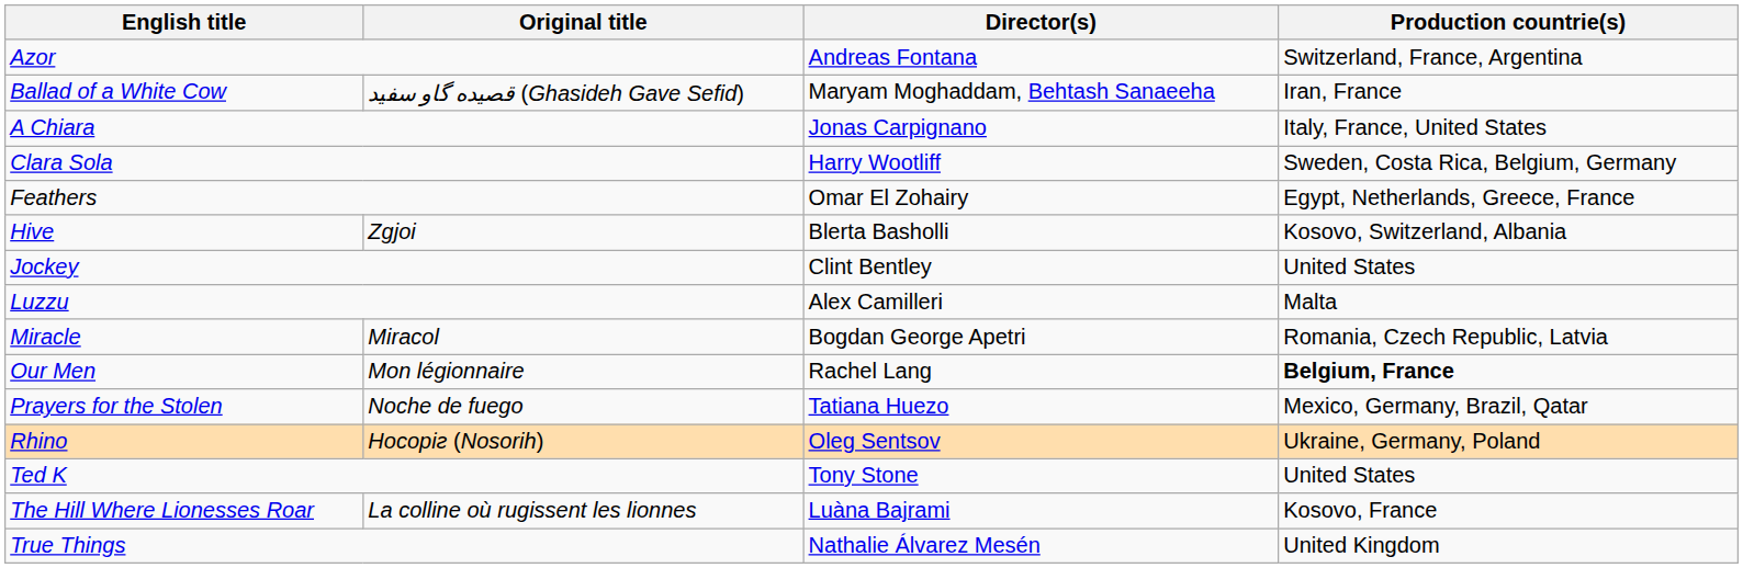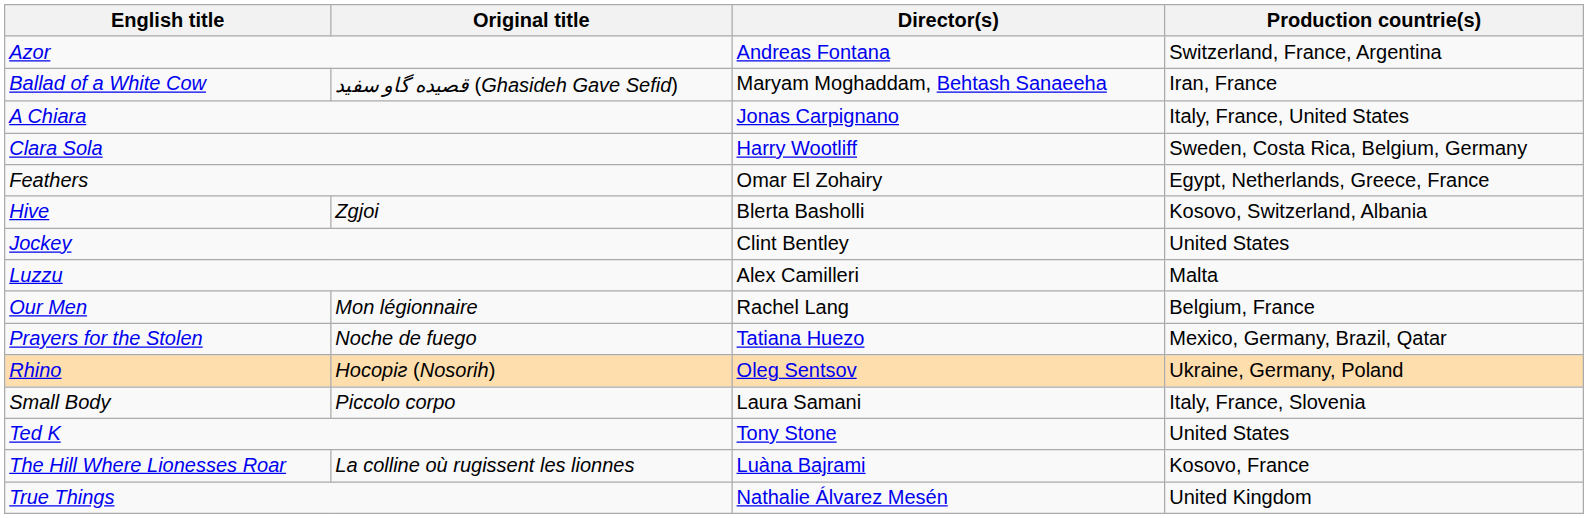 <table class="sortable wikitable" style="width:100%; margin-bottom:4px" cellpadding="5">
 <tr>
 <th scope="col">English title</th>
 <th scope="col">Original title</th>
 <th scope="col">Director(s)</th>
 <th scope="col">Production countrie(s)</th>
 </tr>
 <tr>
 <td colspan="2"><em><a href='#'>Azor</a></em></td>
 <td><a href='#'>Andreas Fontana</a></td>
 <td>Switzerland, France, Argentina</td>
 </tr>
 <tr>
 <td><em><a href='#'>Ballad of a White Cow</a></em></td>
 <td><em>قصیده گاو سفید</em> (<em>Ghasideh Gave Sefid</em>)</td>
 <td>Maryam Moghaddam, <a href='#'>Behtash Sanaeeha</a></td>
 <td>Iran, France</td>
 </tr>
 <tr>
 <td colspan="2"><em><a href='#'>A Chiara</a></em></td>
 <td><a href='#'>Jonas Carpignano</a></td>
 <td>Italy, France, United States</td>
 </tr>
 <tr>
 <td colspan="2"><em><a href='#'>Clara Sola</a></em></td>
 <td><a href='#'>Harry Wootliff</a></td>
 <td>Sweden, Costa Rica, Belgium, Germany</td>
 </tr>
 <tr>
 <td colspan="2"><em>Feathers</em></td>
 <td>Omar El Zohairy</td>
 <td>Egypt, Netherlands, Greece, France</td>
 </tr>
 <tr>
 <td><em><a href='#'>Hive</a></em></td>
 <td><em>Zgjoi</em></td>
 <td>Blerta Basholli</td>
 <td>Kosovo, Switzerland, Albania</td>
 </tr>
 <tr>
 <td colspan="2"><em><a href='#'>Jockey</a></em></td>
 <td>Clint Bentley</td>
 <td>United States</td>
 </tr>
 <tr>
 <td colspan="2"><em><a href='#'>Luzzu</a></em></td>
 <td>Alex Camilleri</td>
 <td>Malta</td>
 </tr>
 <tr>
-<td><em><a href='#'>Miracle</a></em></td>
-<td><em>Miracol</em></td>
-<td>Bogdan George Apetri</td>
-<td>Romania, Czech Republic, Latvia</td>
-</tr>
-<tr>
 <td><em><a href='#'>Our Men</a></em></td>
 <td><em>Mon légionnaire</em></td>
 <td>Rachel Lang</td>
-<td><strong>Belgium, France</strong></td>
+<td>Belgium, France</td>
 </tr>
 <tr>
 <td><em><a href='#'>Prayers for the Stolen</a></em></td>
 <td><em>Noche de fuego</em></td>
 <td><a href='#'>Tatiana Huezo</a></td>
 <td>Mexico, Germany, Brazil, Qatar</td>
 </tr>
 <tr style="background:#FFDEAD;">
 <td><em><a href='#'>Rhino</a></em></td>
 <td><em>Носоріг</em> (<em>Nosorih</em>)</td>
 <td><a href='#'>Oleg Sentsov</a></td>
 <td>Ukraine, Germany, Poland</td>
+</tr>
+<tr>
+<td><em>Small Body</em></td>
+<td><em>Piccolo corpo</em></td>
+<td>Laura Samani</td>
+<td>Italy, France, Slovenia</td>
 </tr>
 <tr>
 <td colspan="2"><em><a href='#'>Ted K</a></em></td>
 <td><a href='#'>Tony Stone</a></td>
 <td>United States</td>
 </tr>
 <tr>
 <td><em><a href='#'>The Hill Where Lionesses Roar</a></em></td>
 <td><em>La colline où rugissent les lionnes</em></td>
 <td><a href='#'>Luàna Bajrami</a></td>
 <td>Kosovo, France</td>
 </tr>
 <tr>
 <td colspan="2"><em><a href='#'>True Things</a></em></td>
 <td><a href='#'>Nathalie Álvarez Mesén</a></td>
 <td>United Kingdom</td>
 </tr>
 </table>
